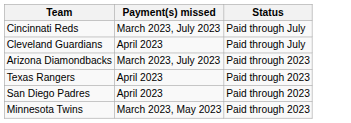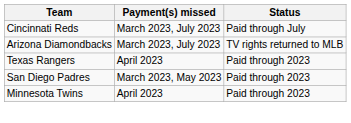 <table class="wikitable">
 <tr>
 <th>Team</th>
 <th>Payment(s) missed</th>
 <th>Status</th>
 </tr>
 <tr>
 <td>Cincinnati Reds</td>
 <td>March 2023, July 2023</td>
 <td>Paid through July</td>
 </tr>
 <tr>
-<td>Cleveland Guardians</td>
-<td>April 2023</td>
-<td>Paid through July</td>
-</tr>
-<tr>
 <td>Arizona Diamondbacks</td>
 <td>March 2023, July 2023</td>
-<td>Paid through 2023</td>
+<td>TV rights returned to MLB</td>
 </tr>
 <tr>
 <td>Texas Rangers</td>
 <td>April 2023</td>
 <td>Paid through 2023</td>
 </tr>
 <tr>
 <td>San Diego Padres</td>
-<td>April 2023</td>
+<td>March 2023, May 2023</td>
 <td>Paid through 2023</td>
 </tr>
 <tr>
 <td>Minnesota Twins</td>
-<td>March 2023, May 2023</td>
+<td>April 2023</td>
 <td>Paid through 2023</td>
 </tr>
 </table>
